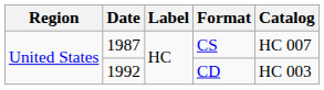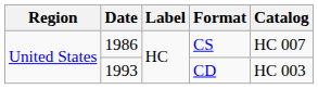 <table class="wikitable">
 <tr>
 <th>Region</th>
 <th>Date</th>
 <th>Label</th>
 <th>Format</th>
 <th>Catalog</th>
 </tr>
 <tr>
 <td rowspan="2"><a href='#'>United States</a></td>
-<td>1987</td>
+<td>1986</td>
 <td rowspan="2">HC</td>
 <td><a href='#'>CS</a></td>
 <td>HC 007</td>
 </tr>
 <tr>
-<td>1992</td>
+<td>1993</td>
 <td><a href='#'>CD</a></td>
 <td>HC 003</td>
 </tr>
 </table>
